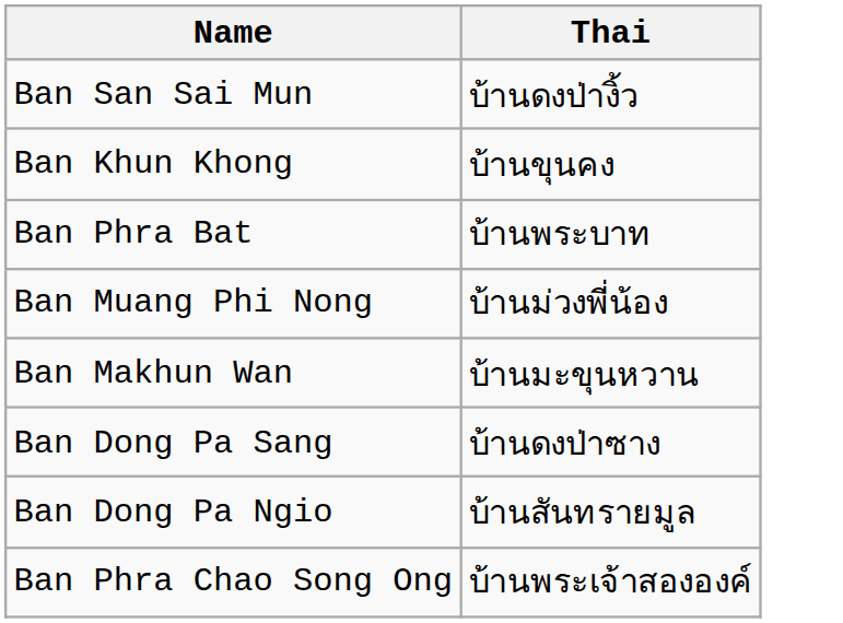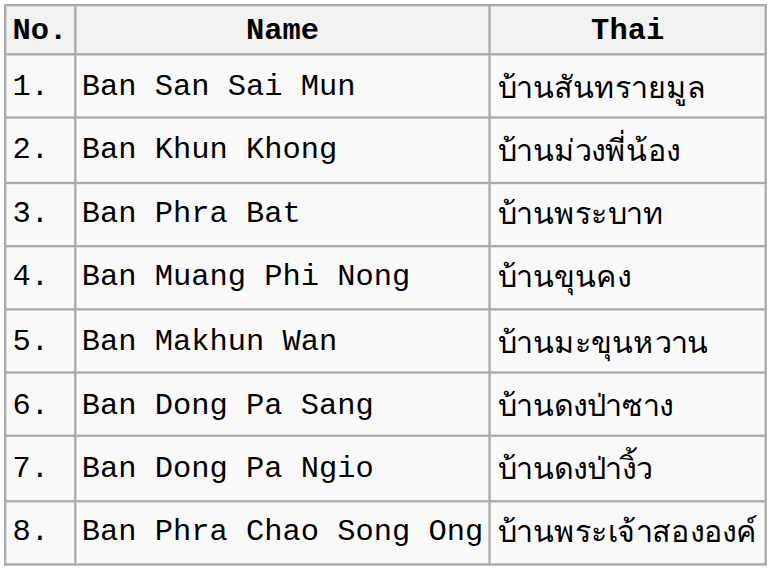 <table class="wikitable sortable">
 <tr>
+<th>No.</th>
 <th>Name</th>
 <th>Thai</th>
 </tr>
 <tr>
+<td>1.</td>
 <td>Ban San Sai Mun</td>
-<td>บ้านดงป่างิ้ว</td>
+<td>บ้านสันทรายมูล</td>
 </tr>
 <tr>
+<td>2.</td>
 <td>Ban Khun Khong</td>
-<td>บ้านขุนคง</td>
+<td>บ้านม่วงพี่น้อง</td>
 </tr>
 <tr>
+<td>3.</td>
 <td>Ban Phra Bat</td>
 <td>บ้านพระบาท</td>
 </tr>
 <tr>
+<td>4.</td>
 <td>Ban Muang Phi Nong</td>
-<td>บ้านม่วงพี่น้อง</td>
+<td>บ้านขุนคง</td>
 </tr>
 <tr>
+<td>5.</td>
 <td>Ban Makhun Wan</td>
 <td>บ้านมะขุนหวาน</td>
 </tr>
 <tr>
+<td>6.</td>
 <td>Ban Dong Pa Sang</td>
 <td>บ้านดงป่าซาง</td>
 </tr>
 <tr>
+<td>7.</td>
 <td>Ban Dong Pa Ngio</td>
-<td>บ้านสันทรายมูล</td>
+<td>บ้านดงป่างิ้ว</td>
 </tr>
 <tr>
+<td>8.</td>
 <td>Ban Phra Chao Song Ong</td>
 <td>บ้านพระเจ้าสององค์</td>
 </tr>
 </table>
